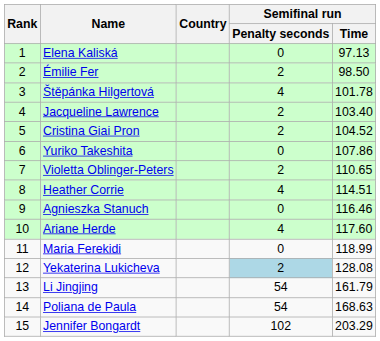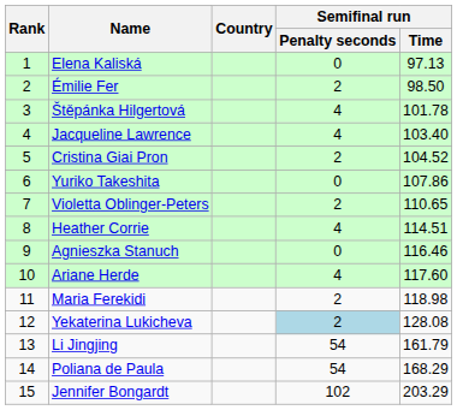 <table class="wikitable sortable" style="text-align:center">
 <tr>
 <th rowspan=2>Rank</th>
 <th rowspan=2>Name</th>
 <th rowspan=2>Country</th>
 <th colspan=2>Semifinal run</th>
 </tr>
 <tr>
 <th>Penalty seconds</th>
 <th>Time</th>
 </tr>
 <tr align=center style="background:#ccffcc;">
 <td>1</td>
 <td align=left><a href='#'>Elena Kaliská</a></td>
 <td></td>
 <td>0</td>
 <td>97.13</td>
 </tr>
 <tr align=center style="background:#ccffcc;">
 <td>2</td>
 <td align=left><a href='#'>Émilie Fer</a></td>
 <td></td>
 <td>2</td>
 <td>98.50</td>
 </tr>
 <tr align=center style="background:#ccffcc;">
 <td>3</td>
 <td align=left><a href='#'>Štěpánka Hilgertová</a></td>
 <td></td>
 <td>4</td>
 <td>101.78</td>
 </tr>
 <tr align=center style="background:#ccffcc;">
 <td>4</td>
 <td align=left><a href='#'>Jacqueline Lawrence</a></td>
 <td></td>
-<td>2</td>
+<td>4</td>
 <td>103.40</td>
 </tr>
 <tr align=center style="background:#ccffcc;">
 <td>5</td>
 <td align=left><a href='#'>Cristina Giai Pron</a></td>
 <td></td>
 <td>2</td>
 <td>104.52</td>
 </tr>
 <tr align=center style="background:#ccffcc;">
 <td>6</td>
 <td align=left><a href='#'>Yuriko Takeshita</a></td>
 <td></td>
 <td>0</td>
 <td>107.86</td>
 </tr>
 <tr align=center style="background:#ccffcc;">
 <td>7</td>
 <td align=left><a href='#'>Violetta Oblinger-Peters</a></td>
 <td></td>
 <td>2</td>
 <td>110.65</td>
 </tr>
 <tr align=center style="background:#ccffcc;">
 <td>8</td>
 <td align=left><a href='#'>Heather Corrie</a></td>
 <td></td>
 <td>4</td>
 <td>114.51</td>
 </tr>
 <tr align=center style="background:#ccffcc;">
 <td>9</td>
 <td align=left><a href='#'>Agnieszka Stanuch</a></td>
 <td></td>
 <td>0</td>
 <td>116.46</td>
 </tr>
 <tr align=center style="background:#ccffcc;">
 <td>10</td>
 <td align=left><a href='#'>Ariane Herde</a></td>
 <td></td>
 <td>4</td>
 <td>117.60</td>
 </tr>
 <tr>
 <td>11</td>
 <td align=left><a href='#'>Maria Ferekidi</a></td>
 <td></td>
-<td>0</td>
-<td>118.99</td>
+<td>2</td>
+<td>118.98</td>
 </tr>
 <tr>
 <td>12</td>
 <td align=left><a href='#'>Yekaterina Lukicheva</a></td>
 <td></td>
 <td style="background: lightblue;">2</td>
 <td>128.08</td>
 </tr>
 <tr>
 <td>13</td>
 <td align=left><a href='#'>Li Jingjing</a></td>
 <td></td>
 <td>54</td>
 <td>161.79</td>
 </tr>
 <tr>
 <td>14</td>
 <td align=left><a href='#'>Poliana de Paula</a></td>
 <td></td>
 <td>54</td>
-<td>168.63</td>
+<td>168.29</td>
 </tr>
 <tr>
 <td>15</td>
 <td align=left><a href='#'>Jennifer Bongardt</a></td>
 <td></td>
 <td>102</td>
 <td>203.29</td>
 </tr>
 </table>
